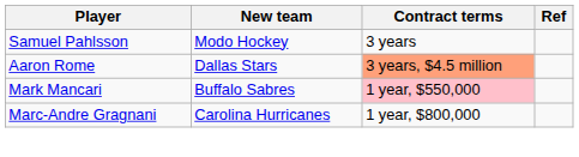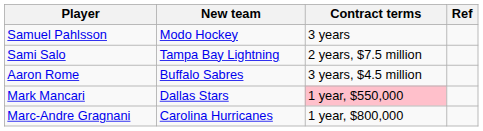 <table class="wikitable" style="width:95%;">
 <tr>
 <th>Player</th>
 <th>New team</th>
 <th>Contract terms</th>
 <th>Ref</th>
 </tr>
 <tr>
 <td><a href='#'>Samuel Pahlsson</a></td>
 <td><a href='#'>Modo Hockey</a></td>
 <td>3 years</td>
 <td></td>
 </tr>
 <tr>
+<td><a href='#'>Sami Salo</a></td>
+<td><a href='#'>Tampa Bay Lightning</a></td>
+<td>2 years, $7.5 million</td>
+<td></td>
+</tr>
+<tr>
 <td><a href='#'>Aaron Rome</a></td>
-<td><a href='#'>Dallas Stars</a></td>
-<td style="background: lightsalmon;">3 years, $4.5 million</td>
+<td><a href='#'>Buffalo Sabres</a></td>
+<td>3 years, $4.5 million</td>
 <td></td>
 </tr>
 <tr>
 <td><a href='#'>Mark Mancari</a></td>
-<td><a href='#'>Buffalo Sabres</a></td>
+<td><a href='#'>Dallas Stars</a></td>
 <td style="background: pink;">1 year, $550,000</td>
 <td></td>
 </tr>
 <tr>
 <td><a href='#'>Marc-Andre Gragnani</a></td>
 <td><a href='#'>Carolina Hurricanes</a></td>
 <td>1 year, $800,000</td>
 <td></td>
 </tr>
 </table>
